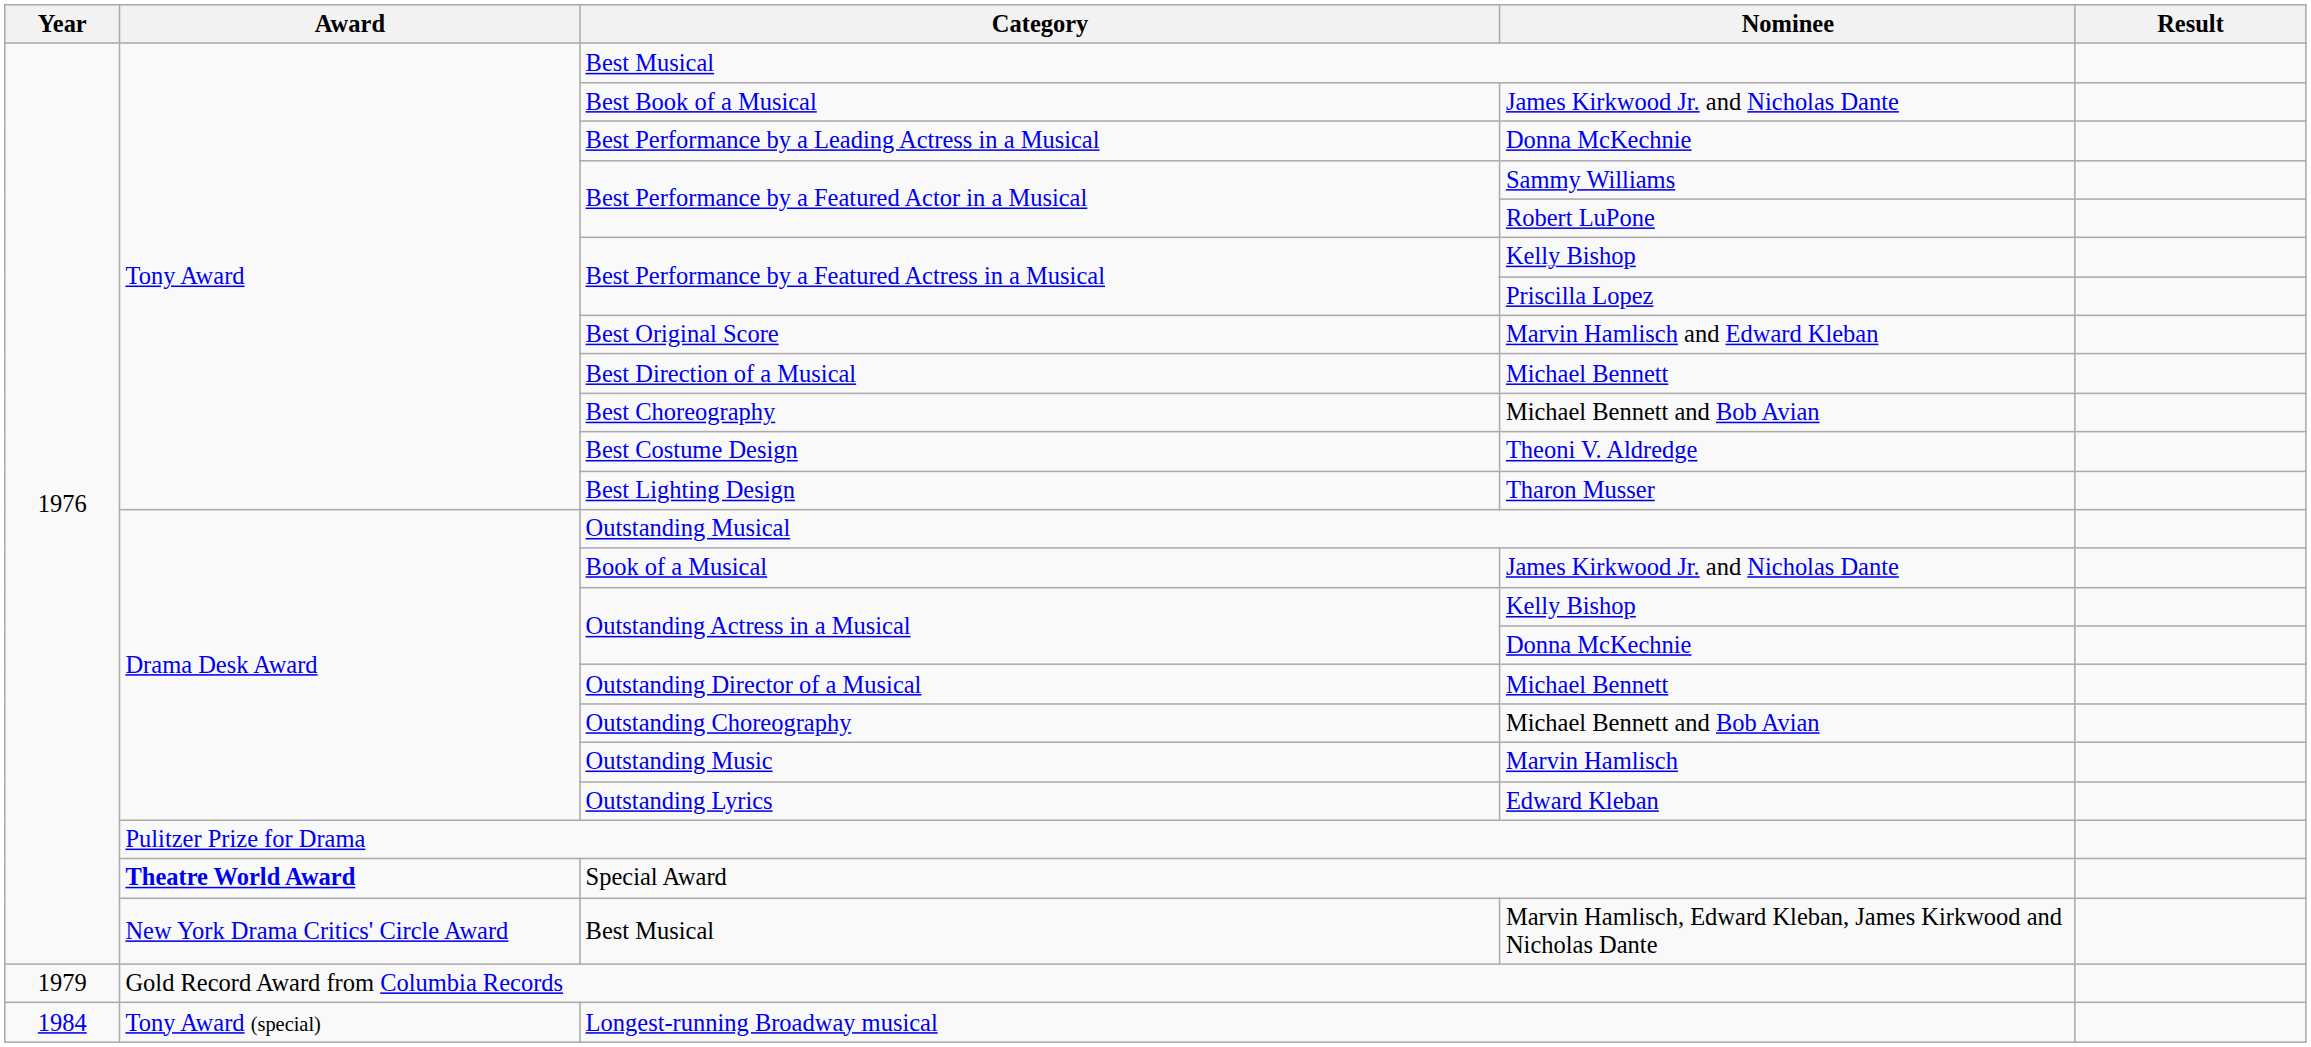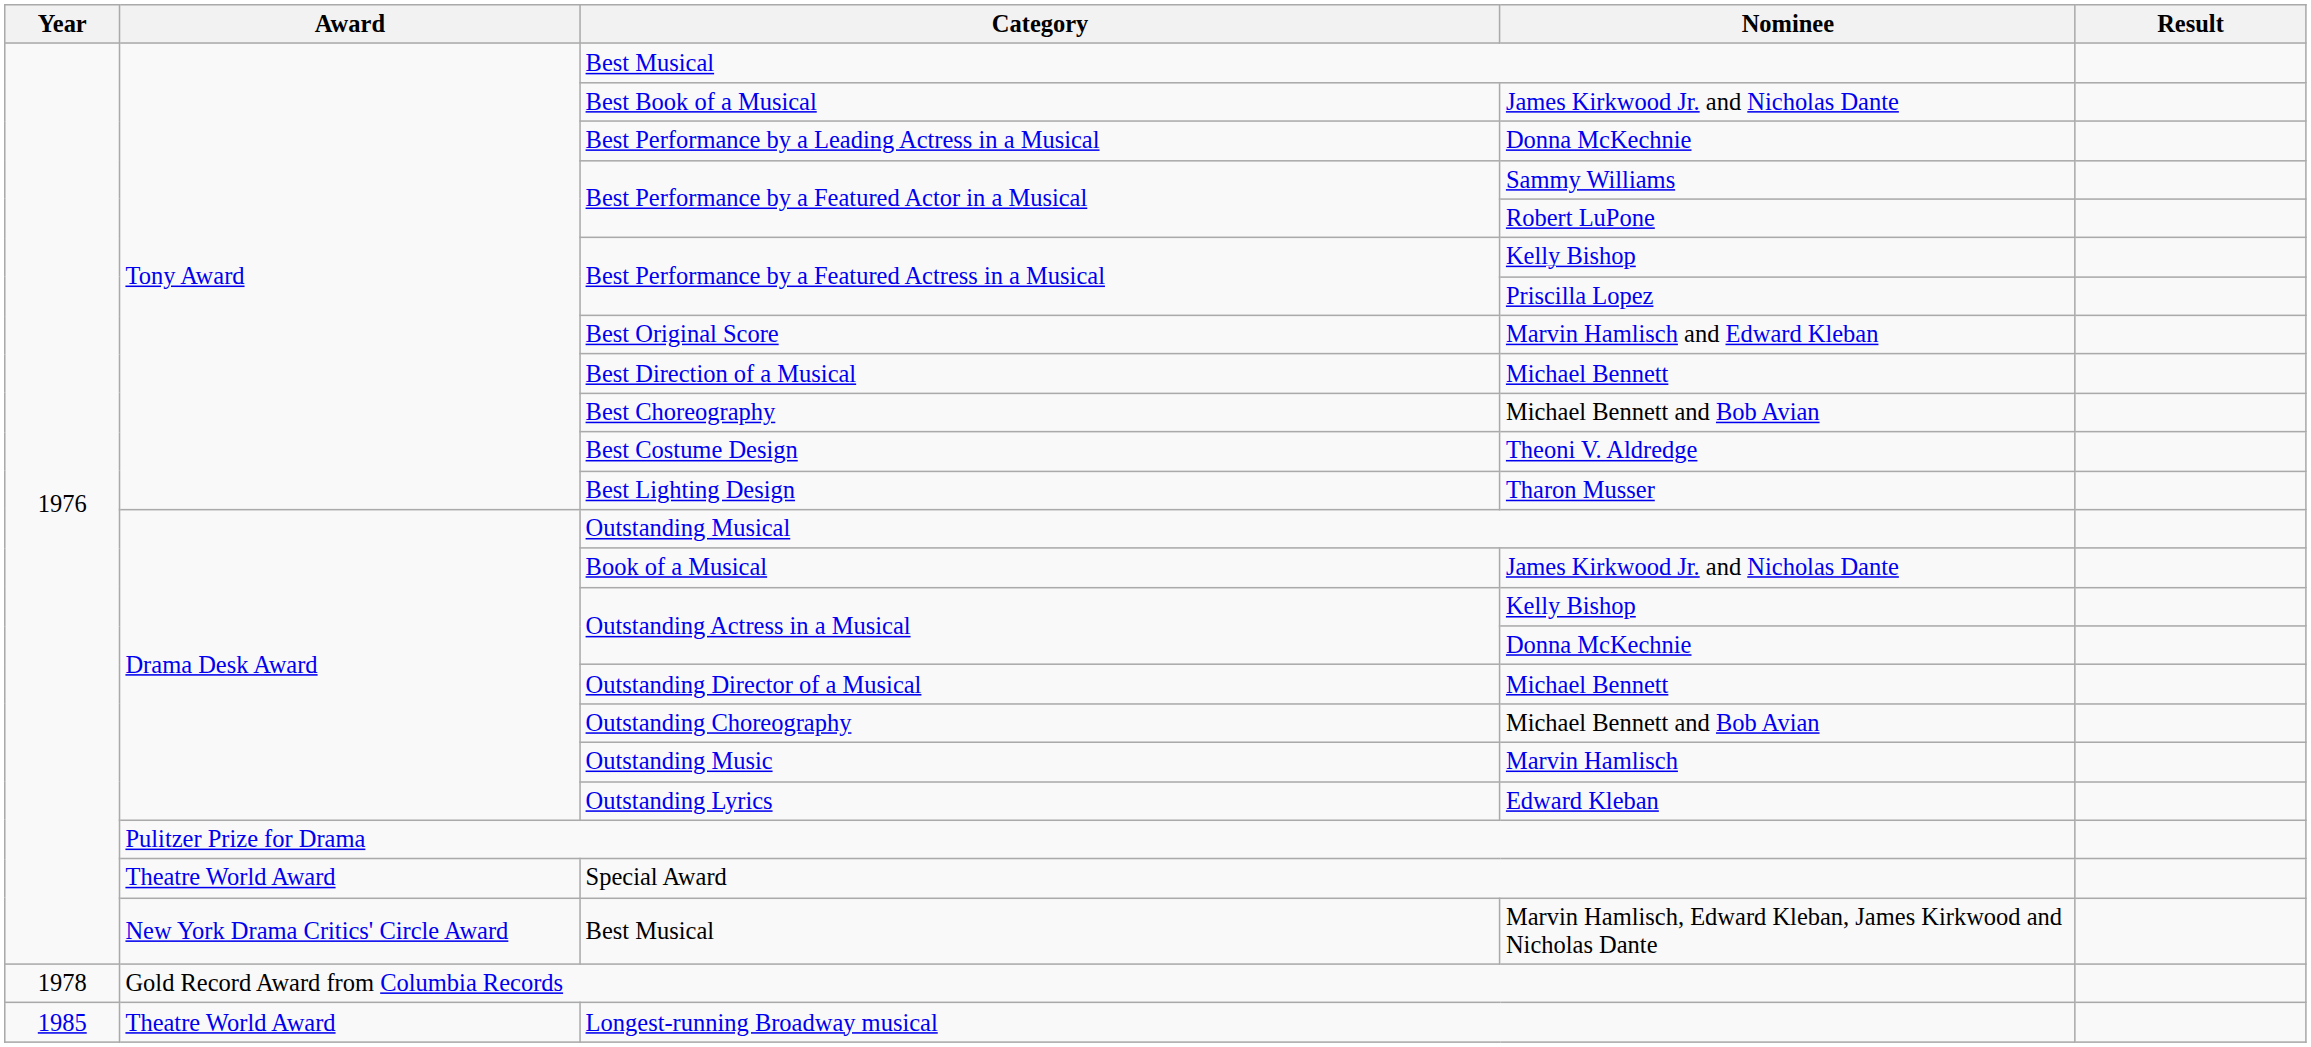 <table class="wikitable" width="95%">
 <tr>
 <th width="5%">Year</th>
 <th width="20%">Award</th>
 <th width="40%">Category</th>
 <th width="25%">Nominee</th>
 <th width="10%">Result</th>
 </tr>
 <tr>
 <td rowspan="23" align="center">1976</td>
 <td rowspan="12"><a href='#'>Tony Award</a></td>
 <td colspan="2"><a href='#'>Best Musical</a></td>
 <td></td>
 </tr>
 <tr>
 <td><a href='#'>Best Book of a Musical</a></td>
 <td><a href='#'>James Kirkwood Jr.</a> and <a href='#'>Nicholas Dante</a></td>
 <td></td>
 </tr>
 <tr>
 <td><a href='#'>Best Performance by a Leading Actress in a Musical</a></td>
 <td><a href='#'>Donna McKechnie</a></td>
 <td></td>
 </tr>
 <tr>
 <td rowspan="2"><a href='#'>Best Performance by a Featured Actor in a Musical</a></td>
 <td><a href='#'>Sammy Williams</a></td>
 <td></td>
 </tr>
 <tr>
 <td><a href='#'>Robert LuPone</a></td>
 <td></td>
 </tr>
 <tr>
 <td rowspan="2"><a href='#'>Best Performance by a Featured Actress in a Musical</a></td>
 <td><a href='#'>Kelly Bishop</a></td>
 <td></td>
 </tr>
 <tr>
 <td><a href='#'>Priscilla Lopez</a></td>
 <td></td>
 </tr>
 <tr>
 <td><a href='#'>Best Original Score</a></td>
 <td><a href='#'>Marvin Hamlisch</a> and <a href='#'>Edward Kleban</a></td>
 <td></td>
 </tr>
 <tr>
 <td><a href='#'>Best Direction of a Musical</a></td>
 <td><a href='#'>Michael Bennett</a></td>
 <td></td>
 </tr>
 <tr>
 <td><a href='#'>Best Choreography</a></td>
 <td>Michael Bennett and <a href='#'>Bob Avian</a></td>
 <td></td>
 </tr>
 <tr>
 <td><a href='#'>Best Costume Design</a></td>
 <td><a href='#'>Theoni V. Aldredge</a></td>
 <td></td>
 </tr>
 <tr>
 <td><a href='#'>Best Lighting Design</a></td>
 <td><a href='#'>Tharon Musser</a></td>
 <td></td>
 </tr>
 <tr>
 <td rowspan="8"><a href='#'>Drama Desk Award</a></td>
 <td colspan="2"><a href='#'>Outstanding Musical</a></td>
 <td></td>
 </tr>
 <tr>
 <td><a href='#'>Book of a Musical</a></td>
 <td><a href='#'>James Kirkwood Jr.</a> and <a href='#'>Nicholas Dante</a></td>
 <td></td>
 </tr>
 <tr>
 <td rowspan="2"><a href='#'>Outstanding Actress in a Musical</a></td>
 <td><a href='#'>Kelly Bishop</a></td>
 <td></td>
 </tr>
 <tr>
 <td><a href='#'>Donna McKechnie</a></td>
 <td></td>
 </tr>
 <tr>
 <td><a href='#'>Outstanding Director of a Musical</a></td>
 <td><a href='#'>Michael Bennett</a></td>
 <td></td>
 </tr>
 <tr>
 <td><a href='#'>Outstanding Choreography</a></td>
 <td>Michael Bennett and <a href='#'>Bob Avian</a></td>
 <td></td>
 </tr>
 <tr>
 <td><a href='#'>Outstanding Music</a></td>
 <td><a href='#'>Marvin Hamlisch</a></td>
 <td></td>
 </tr>
 <tr>
 <td><a href='#'>Outstanding Lyrics</a></td>
 <td><a href='#'>Edward Kleban</a></td>
 <td></td>
 </tr>
 <tr>
 <td colspan="3"><a href='#'>Pulitzer Prize for Drama</a></td>
 <td></td>
 </tr>
 <tr>
-<td><strong><a href='#'>Theatre World Award</a></strong></td>
+<td><a href='#'>Theatre World Award</a></td>
 <td colspan="2">Special Award</td>
 <td></td>
 </tr>
 <tr>
 <td><a href='#'>New York Drama Critics' Circle Award</a></td>
 <td>Best Musical</td>
 <td>Marvin Hamlisch, Edward Kleban, James Kirkwood and Nicholas Dante</td>
 <td></td>
 </tr>
 <tr>
-<td align="center">1979</td>
+<td align="center">1978</td>
 <td colspan="3">Gold Record Award from <a href='#'>Columbia Records</a></td>
 <td></td>
 </tr>
 <tr>
-<td align="center"><a href='#'>1984</a></td>
-<td><a href='#'>Tony Award</a> <small>(special)</small></td>
+<td align="center"><a href='#'>1985</a></td>
+<td><a href='#'>Theatre World Award</a></td>
 <td colspan="2"><a href='#'>Longest-running Broadway musical</a></td>
 <td></td>
 </tr>
 </table>
